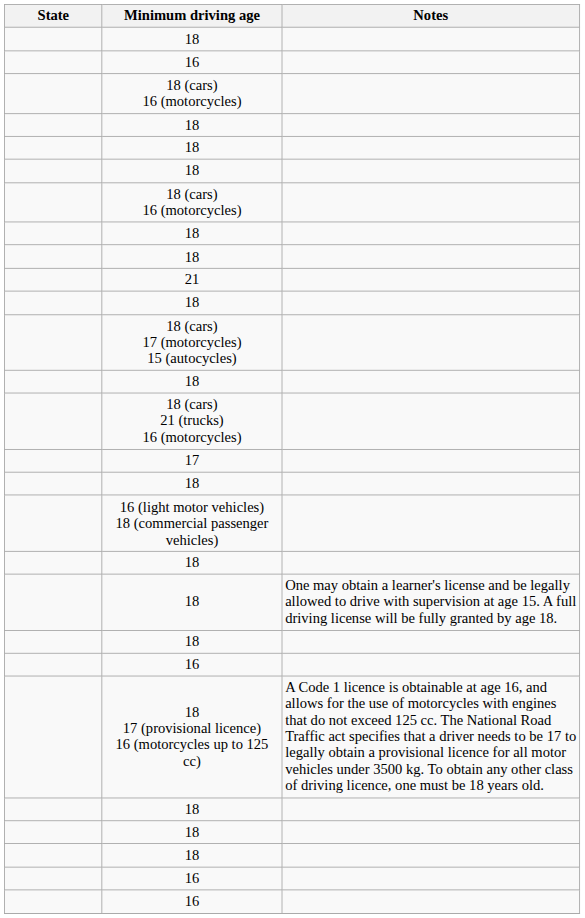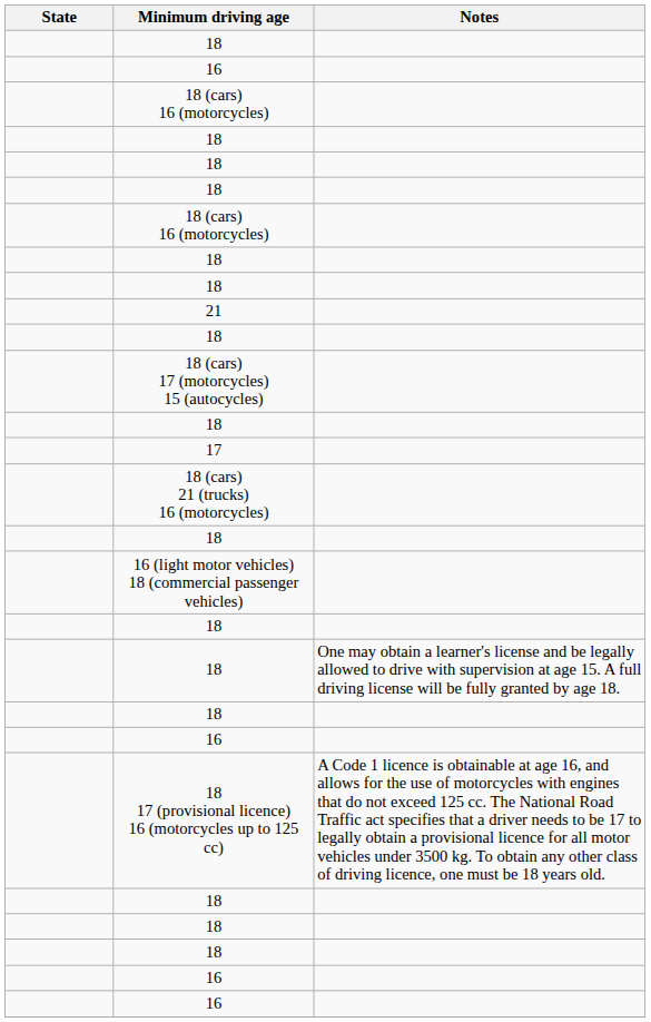 <table class="wikitable sortable">
 <tr>
 <th width="100">State</th>
 <th width="190">Minimum driving age</th>
 <th width="320">Notes</th>
 </tr>
 <tr>
 <td></td>
 <td style="text-align:center;">18</td>
 <td></td>
 </tr>
 <tr>
 <td></td>
 <td style="text-align:center;">16</td>
 <td></td>
 </tr>
 <tr>
 <td></td>
 <td style="text-align:center;">18 (cars)<br>16 (motorcycles)</td>
 <td></td>
 </tr>
 <tr>
 <td></td>
 <td style="text-align:center;">18</td>
 <td></td>
 </tr>
 <tr>
 <td></td>
 <td style="text-align:center;">18</td>
 <td></td>
 </tr>
 <tr>
 <td></td>
 <td style="text-align:center;">18</td>
 <td></td>
 </tr>
 <tr>
 <td></td>
 <td style="text-align:center;">18 (cars)<br>16 (motorcycles)</td>
 <td></td>
 </tr>
 <tr>
 <td></td>
 <td style="text-align:center;">18</td>
 <td></td>
 </tr>
 <tr>
 <td></td>
 <td style="text-align:center;">18</td>
 <td></td>
 </tr>
 <tr>
 <td></td>
 <td style="text-align: center;">21</td>
 <td></td>
 </tr>
 <tr>
 <td></td>
 <td style="text-align:center;">18</td>
 <td></td>
 </tr>
 <tr>
 <td></td>
 <td style="text-align:center;">18 (cars)<br>17 (motorcycles)<br>15 (autocycles)</td>
 <td></td>
 </tr>
 <tr>
 <td><em></em></td>
 <td style="text-align:center;">18</td>
 <td></td>
 </tr>
 <tr>
 <td></td>
-<td style="text-align:center;">18 (cars)<br>21 (trucks)<br>16 (motorcycles)</td>
+<td style="text-align:center;">17</td>
 <td></td>
 </tr>
 <tr>
 <td></td>
-<td style="text-align:center;">17</td>
+<td style="text-align:center;">18 (cars)<br>21 (trucks)<br>16 (motorcycles)</td>
 <td></td>
 </tr>
 <tr>
 <td></td>
 <td style="text-align:center;">18</td>
 <td></td>
 </tr>
 <tr>
 <td></td>
 <td style="text-align:center;">16 (light motor vehicles)<br>18 (commercial passenger vehicles)</td>
 <td></td>
 </tr>
 <tr>
 <td></td>
 <td style="text-align:center;">18</td>
 <td></td>
 </tr>
 <tr>
 <td><em></em></td>
 <td style="text-align:center;">18</td>
 <td>One may obtain a learner's license and be legally allowed to drive with supervision at age 15. A full driving license will be fully granted by age 18.</td>
 </tr>
 <tr>
 <td></td>
 <td style="text-align:center;">18</td>
 <td></td>
 </tr>
 <tr>
 <td></td>
 <td style="text-align:center;">16</td>
 <td></td>
 </tr>
 <tr>
 <td></td>
 <td style="text-align:center;">18<br> 17 (provisional licence)<br>16 (motorcycles up to 125 cc)</td>
 <td>A Code 1 licence is obtainable at age 16, and allows for the use of motorcycles with engines that do not exceed 125 cc. The National Road Traffic act specifies that a driver needs to be 17 to legally obtain a provisional licence for all motor vehicles under 3500 kg. To obtain any other class of driving licence, one must be 18 years old.</td>
 </tr>
 <tr>
 <td></td>
 <td style="text-align:center;">18</td>
 <td></td>
 </tr>
 <tr>
 <td></td>
 <td style="text-align:center;">18</td>
 <td></td>
 </tr>
 <tr>
 <td></td>
 <td style="text-align:center;">18</td>
 <td></td>
 </tr>
 <tr>
 <td></td>
 <td style="text-align:center;">16</td>
 <td></td>
 </tr>
 <tr>
 <td></td>
 <td style="text-align:center;">16</td>
 <td></td>
 </tr>
 <tr>
 </tr>
 </table>
